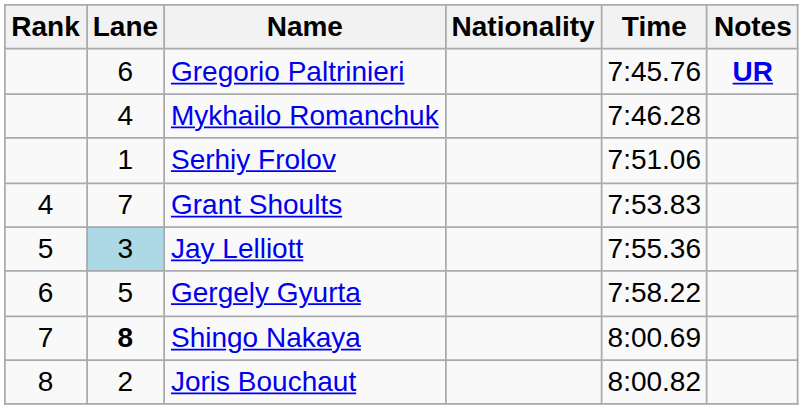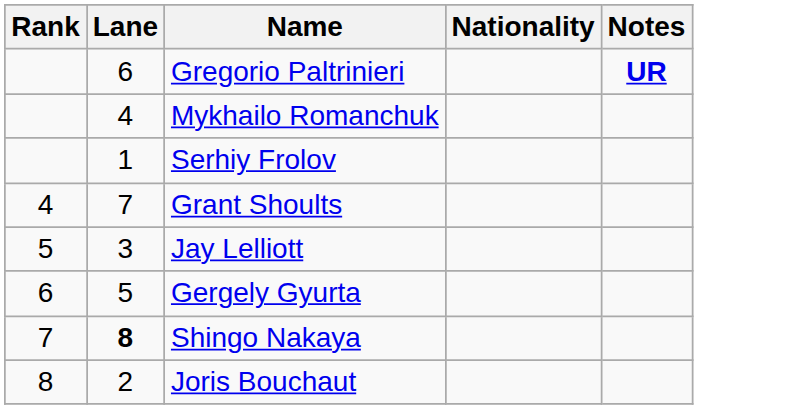 <table class="wikitable sortable" style="text-align:center">
 <tr>
 <th>Rank</th>
 <th>Lane</th>
 <th>Name</th>
 <th>Nationality</th>
-<th>Time</th>
 <th>Notes</th>
 </tr>
 <tr>
 <td></td>
 <td>6</td>
 <td align="left"><a href='#'>Gregorio Paltrinieri</a></td>
 <td align="left"></td>
-<td>7:45.76</td>
 <td><strong><a href='#'>UR</a></strong></td>
 </tr>
 <tr>
 <td></td>
 <td>4</td>
 <td align="left"><a href='#'>Mykhailo Romanchuk</a></td>
 <td align="left"></td>
-<td>7:46.28</td>
 <td></td>
 </tr>
 <tr>
 <td></td>
 <td>1</td>
 <td align="left"><a href='#'>Serhiy Frolov</a></td>
 <td align="left"></td>
-<td>7:51.06</td>
 <td></td>
 </tr>
 <tr>
 <td>4</td>
 <td>7</td>
 <td align="left"><a href='#'>Grant Shoults</a></td>
 <td align="left"></td>
-<td>7:53.83</td>
 <td></td>
 </tr>
 <tr>
 <td>5</td>
-<td style="background: lightblue;">3</td>
+<td>3</td>
 <td align="left"><a href='#'>Jay Lelliott</a></td>
 <td align="left"></td>
-<td>7:55.36</td>
 <td></td>
 </tr>
 <tr>
 <td>6</td>
 <td>5</td>
 <td align="left"><a href='#'>Gergely Gyurta</a></td>
 <td align="left"></td>
-<td>7:58.22</td>
 <td></td>
 </tr>
 <tr>
 <td>7</td>
 <td><strong>8</strong></td>
 <td align="left"><a href='#'>Shingo Nakaya</a></td>
 <td align="left"></td>
-<td>8:00.69</td>
 <td></td>
 </tr>
 <tr>
 <td>8</td>
 <td>2</td>
 <td align="left"><a href='#'>Joris Bouchaut</a></td>
 <td align="left"></td>
-<td>8:00.82</td>
 <td></td>
 </tr>
 </table>
